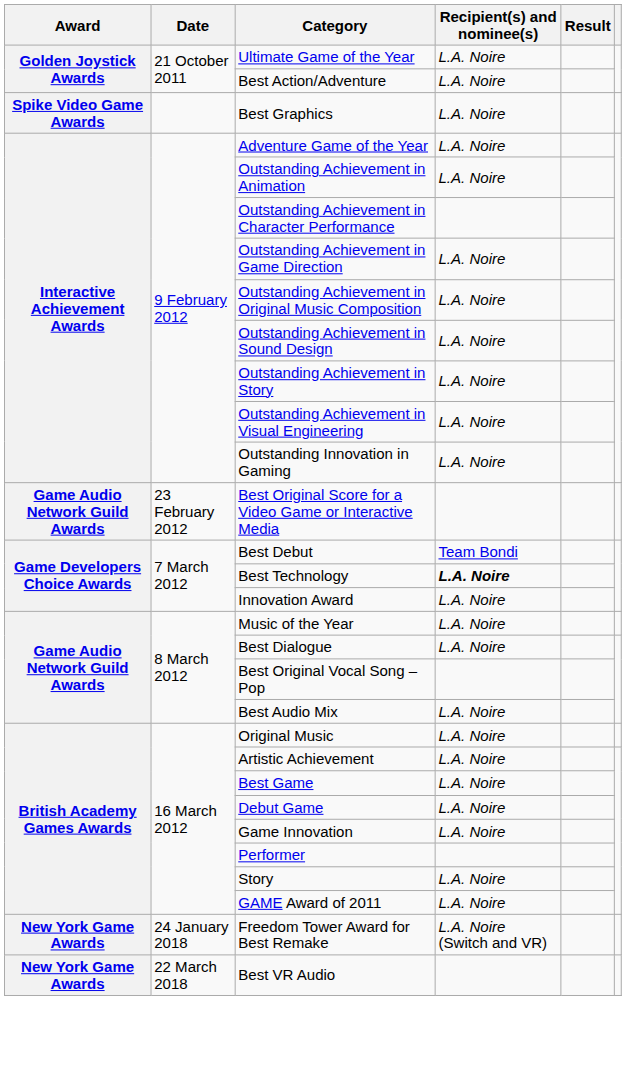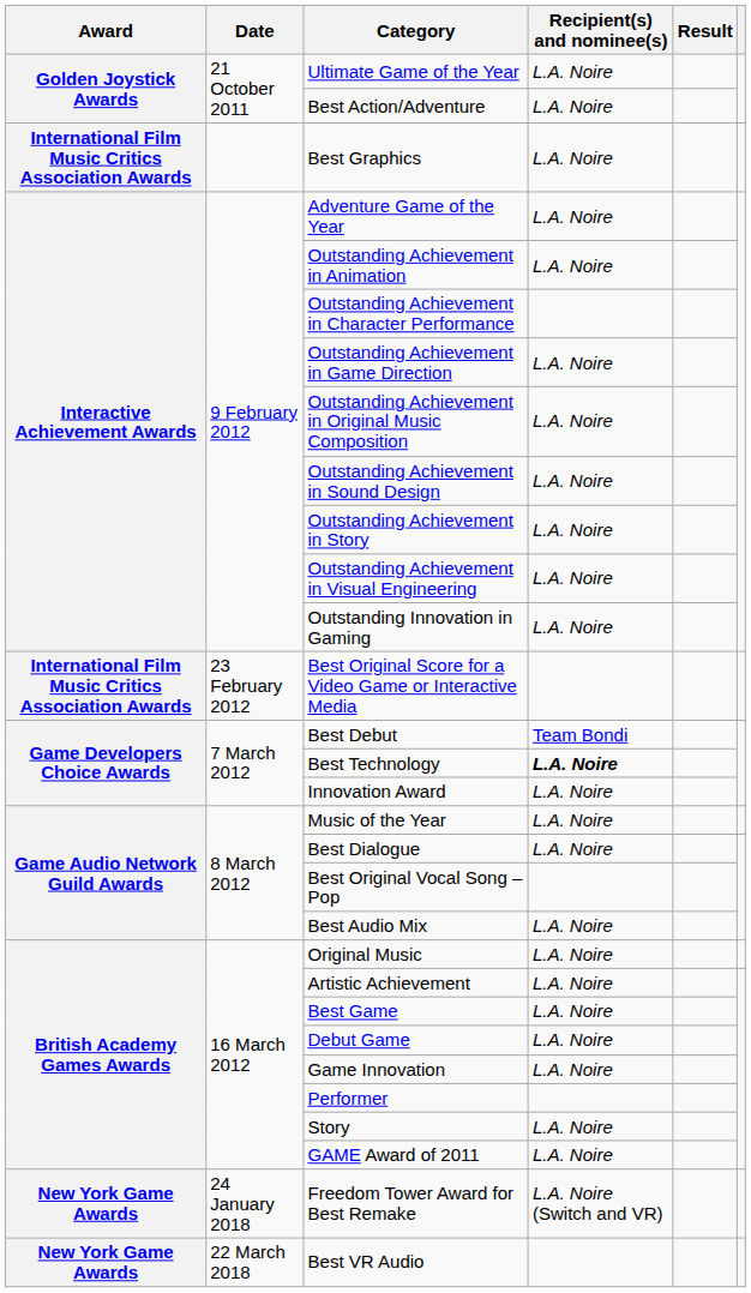 <table class="wikitable plainrowheaders sortable" style="font-size: 95%; width: 100%;">
 <tr>
 <th scope="col">Award</th>
 <th scope="col">Date</th>
 <th scope="col">Category</th>
 <th scope="col">Recipient(s) and nominee(s)</th>
 <th scope="col">Result</th>
 <th scope="col" class="unsortable"></th>
 </tr>
 <tr>
 <th scope="row" rowspan="2"><a href='#'>Golden Joystick Awards</a></th>
 <td rowspan="2">21 October 2011</td>
 <td><a href='#'>Ultimate Game of the Year</a></td>
 <td><em>L.A. Noire</em></td>
 <td></td>
 <td style="text-align:center;" rowspan="2"></td>
 </tr>
 <tr>
 <td>Best Action/Adventure</td>
 <td><em>L.A. Noire</em></td>
 <td></td>
 </tr>
 <tr>
-<th scope="row"><a href='#'>Spike Video Game Awards</a></th>
+<th scope="row"><a href='#'>International Film Music Critics Association Awards</a></th>
 <td></td>
 <td>Best Graphics</td>
 <td><em>L.A. Noire</em></td>
 <td></td>
 <td style="text-align:center;"></td>
 </tr>
 <tr>
 <th scope="row" rowspan="9"><a href='#'>Interactive Achievement Awards</a></th>
 <td rowspan="9"><a href='#'>9 February 2012</a></td>
 <td><a href='#'>Adventure Game of the Year</a></td>
 <td><em>L.A. Noire</em></td>
 <td></td>
 <td style="text-align:center;" rowspan="9"></td>
 </tr>
 <tr>
 <td><a href='#'>Outstanding Achievement in Animation</a></td>
 <td><em>L.A. Noire</em></td>
 <td></td>
 </tr>
 <tr>
 <td><a href='#'>Outstanding Achievement in Character Performance</a></td>
 <td></td>
 <td></td>
 </tr>
 <tr>
 <td><a href='#'>Outstanding Achievement in Game Direction</a></td>
 <td><em>L.A. Noire</em></td>
 <td></td>
 </tr>
 <tr>
 <td><a href='#'>Outstanding Achievement in Original Music Composition</a></td>
 <td><em>L.A. Noire</em></td>
 <td></td>
 </tr>
 <tr>
 <td><a href='#'>Outstanding Achievement in Sound Design</a></td>
 <td><em>L.A. Noire</em></td>
 <td></td>
 </tr>
 <tr>
 <td><a href='#'>Outstanding Achievement in Story</a></td>
 <td><em>L.A. Noire</em></td>
 <td></td>
 </tr>
 <tr>
 <td><a href='#'>Outstanding Achievement in Visual Engineering</a></td>
 <td><em>L.A. Noire</em></td>
 <td></td>
 </tr>
 <tr>
 <td>Outstanding Innovation in Gaming</td>
 <td><em>L.A. Noire</em></td>
 <td></td>
 </tr>
 <tr>
-<th scope="row"><a href='#'>Game Audio Network Guild Awards</a></th>
+<th scope="row"><a href='#'>International Film Music Critics Association Awards</a></th>
 <td>23 February 2012</td>
 <td><a href='#'>Best Original Score for a Video Game or Interactive Media</a></td>
 <td></td>
 <td></td>
 <td style="text-align:center;"></td>
 </tr>
 <tr>
 <th scope="row" rowspan="3"><a href='#'>Game Developers Choice Awards</a></th>
 <td rowspan="3">7 March 2012</td>
 <td>Best Debut</td>
 <td><a href='#'>Team Bondi</a></td>
 <td></td>
 <td style="text-align:center;" rowspan="3"></td>
 </tr>
 <tr>
 <td>Best Technology</td>
 <td><strong><em>L.A. Noire</em></strong></td>
 <td></td>
 </tr>
 <tr>
 <td>Innovation Award</td>
 <td><em>L.A. Noire</em></td>
 <td></td>
 </tr>
 <tr>
 <th scope="row" rowspan="4"><a href='#'>Game Audio Network Guild Awards</a></th>
 <td rowspan="4">8 March 2012</td>
 <td>Music of the Year</td>
 <td><em>L.A. Noire</em></td>
 <td></td>
 <td style="text-align:center;"></td>
 </tr>
 <tr>
 <td>Best Dialogue</td>
 <td><em>L.A. Noire</em></td>
 <td></td>
 <td style="text-align:center;" rowspan="3"></td>
 </tr>
 <tr>
 <td>Best Original Vocal Song – Pop</td>
 <td></td>
 <td></td>
 </tr>
 <tr>
 <td>Best Audio Mix</td>
 <td><em>L.A. Noire</em></td>
 <td></td>
 </tr>
 <tr>
 <th scope="row" rowspan="8"><a href='#'>British Academy Games Awards</a></th>
 <td rowspan="8">16 March 2012</td>
 <td>Original Music</td>
 <td><em>L.A. Noire</em></td>
 <td></td>
 <td style="text-align:center;"></td>
 </tr>
 <tr>
 <td>Artistic Achievement</td>
 <td><em>L.A. Noire</em></td>
 <td></td>
 <td style="text-align:center;" rowspan="7"></td>
 </tr>
 <tr>
 <td><a href='#'>Best Game</a></td>
 <td><em>L.A. Noire</em></td>
 <td></td>
 </tr>
 <tr>
 <td><a href='#'>Debut Game</a></td>
 <td><em>L.A. Noire</em></td>
 <td></td>
 </tr>
 <tr>
 <td>Game Innovation</td>
 <td><em>L.A. Noire</em></td>
 <td></td>
 </tr>
 <tr>
 <td><a href='#'>Performer</a></td>
 <td></td>
 <td></td>
 </tr>
 <tr>
 <td>Story</td>
 <td><em>L.A. Noire</em></td>
 <td></td>
 </tr>
 <tr>
 <td><a href='#'>GAME</a> Award of 2011</td>
 <td><em>L.A. Noire</em></td>
 <td></td>
 </tr>
 <tr>
 <th scope="row"><a href='#'>New York Game Awards</a></th>
 <td>24 January 2018</td>
 <td>Freedom Tower Award for Best Remake</td>
 <td><em>L.A. Noire</em> (Switch and VR)</td>
 <td></td>
 <td style="text-align:center;"></td>
 </tr>
 <tr>
 <th scope="row"><a href='#'>New York Game Awards</a></th>
 <td>22 March 2018</td>
 <td>Best VR Audio</td>
 <td></td>
 <td></td>
 <td style="text-align:center;"></td>
 </tr>
 </table>
